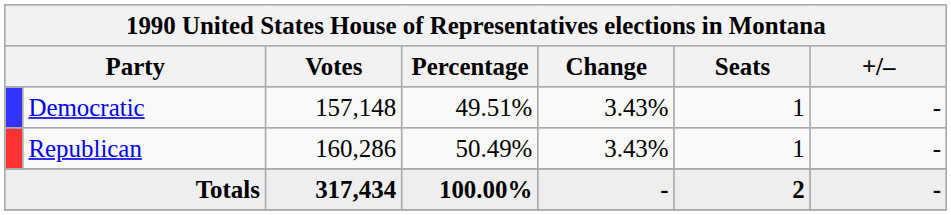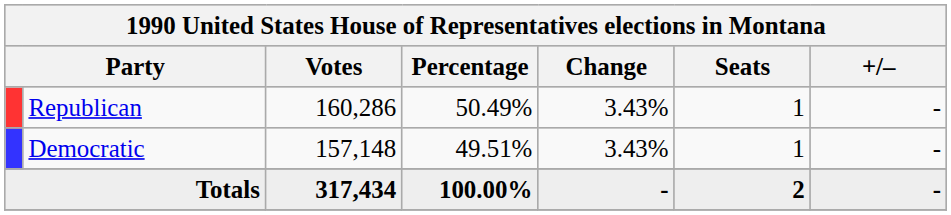 <table class="wikitable" style="font-size: 95%;">
 <tr>
 <th colspan="7">1990 United States House of Representatives elections in Montana</th>
 </tr>
 <tr>
 <th colspan=2 style="width: 10em">Party</th>
 <th style="width: 5em">Votes</th>
 <th style="width: 5em">Percentage</th>
 <th style="width: 5em">Change</th>
 <th style="width: 5em">Seats</th>
 <th style="width: 5em">+/–</th>
 </tr>
 <tr>
-<th style="background-color:#3333FF; width: 3px"></th>
-<td style="width: 130px"><a href='#'>Democratic</a></td>
-<td align="right">157,148</td>
-<td align="right">49.51%</td>
+<th style="background-color:#FF3333; width: 3px"></th>
+<td style="width: 130px"><a href='#'>Republican</a></td>
+<td align="right">160,286</td>
+<td align="right">50.49%</td>
 <td align="right"> 3.43%</td>
 <td align="right">1</td>
 <td align="right">-</td>
 </tr>
 <tr>
-<th style="background-color:#FF3333; width: 3px"></th>
-<td style="width: 130px"><a href='#'>Republican</a></td>
-<td align="right">160,286</td>
-<td align="right">50.49%</td>
+<th style="background-color:#3333FF; width: 3px"></th>
+<td style="width: 130px"><a href='#'>Democratic</a></td>
+<td align="right">157,148</td>
+<td align="right">49.51%</td>
 <td align="right"> 3.43%</td>
 <td align="right">1</td>
 <td align="right">-</td>
 </tr>
 <tr>
 </tr>
 <tr bgcolor="#EEEEEE">
 <td colspan="2" align="right"><strong>Totals</strong></td>
 <td align="right"><strong>317,434</strong></td>
 <td align="right"><strong>100.00%</strong></td>
 <td align="right"><strong>-</strong></td>
 <td align="right"><strong>2</strong></td>
 <td align="right"><strong>-</strong></td>
 </tr>
 <tr bgcolor="#EEEEEE">
 </tr>
 </table>
